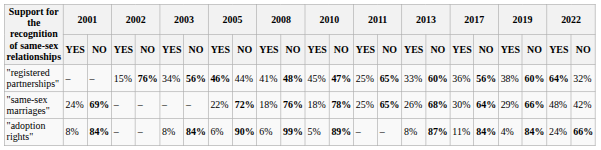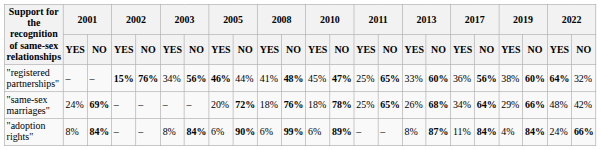 <table class="wikitable">
 <tr>
 <th rowspan=2>Support for the recognition of same-sex relationships</th>
 <th colspan=2>2001</th>
 <th colspan=2>2002</th>
 <th colspan=2>2003</th>
 <th colspan=2>2005</th>
 <th colspan=2>2008</th>
 <th colspan=2>2010</th>
 <th colspan=2>2011</th>
 <th colspan=2>2013</th>
 <th colspan=2>2017</th>
 <th colspan=2>2019</th>
 <th colspan=2>2022</th>
 </tr>
 <tr>
 <th><strong><span>YES</span></strong></th>
 <th><strong><span>NO</span></strong></th>
 <th><strong><span>YES</span></strong></th>
 <th><strong><span>NO</span></strong></th>
 <th><strong><span>YES</span></strong></th>
 <th><strong><span>NO</span></strong></th>
 <th><strong><span>YES</span></strong></th>
 <th><strong><span>NO</span></strong></th>
 <th><strong><span>YES</span></strong></th>
 <th><strong><span>NO</span></strong></th>
 <th><strong><span>YES</span></strong></th>
 <th><strong><span>NO</span></strong></th>
 <th><strong><span>YES</span></strong></th>
 <th><strong><span>NO</span></strong></th>
 <th><strong><span>YES</span></strong></th>
 <th><strong><span>NO</span></strong></th>
 <th><strong><span>YES</span></strong></th>
 <th><strong><span>NO</span></strong></th>
 <th><strong><span>YES</span></strong></th>
 <th><strong><span>NO</span></strong></th>
 <th><strong><span>YES</span></strong></th>
 <th><strong><span>NO</span></strong></th>
 </tr>
 <tr>
 <td>"registered partnerships"</td>
 <td>–</td>
 <td>–</td>
-<td>15%</td>
+<td><strong>15%</strong></td>
 <td><strong><span>76%</span></strong></td>
 <td>34%</td>
 <td><strong><span>56%</span></strong></td>
 <td><strong><span>46%</span></strong></td>
 <td>44%</td>
 <td>41%</td>
 <td><strong><span>48%</span></strong></td>
 <td>45%</td>
 <td><strong><span>47%</span></strong></td>
 <td>25%</td>
 <td><strong><span>65%</span></strong></td>
 <td>33%</td>
 <td><strong><span>60%</span></strong></td>
 <td>36%</td>
 <td><strong><span>56%</span></strong></td>
 <td>38%</td>
 <td><strong><span>60%</span></strong></td>
 <td><strong><span>64%</span></strong></td>
 <td>32%</td>
 </tr>
 <tr>
 <td>"same-sex marriages"</td>
 <td>24%</td>
 <td><strong><span>69%</span></strong></td>
 <td>–</td>
 <td>–</td>
 <td>–</td>
 <td>–</td>
-<td>22%</td>
+<td>20%</td>
 <td><strong><span>72%</span></strong></td>
 <td>18%</td>
 <td><strong><span>76%</span></strong></td>
 <td>18%</td>
 <td><strong><span>78%</span></strong></td>
 <td>25%</td>
 <td><strong><span>65%</span></strong></td>
 <td>26%</td>
 <td><strong><span>68%</span></strong></td>
-<td>30%</td>
+<td>34%</td>
 <td><strong><span>64%</span></strong></td>
 <td>29%</td>
 <td><strong><span>66%</span></strong></td>
 <td><span>48%</span></td>
 <td>42%</td>
 </tr>
 <tr>
 <td>"adoption rights"</td>
 <td>8%</td>
 <td><strong><span>84%</span></strong></td>
 <td>–</td>
 <td>–</td>
 <td>8%</td>
 <td><strong><span>84%</span></strong></td>
 <td>6%</td>
 <td><strong><span>90%</span></strong></td>
 <td>6%</td>
 <td><strong><span>99%</span></strong></td>
-<td>5%</td>
+<td>6%</td>
 <td><strong><span>89%</span></strong></td>
 <td>–</td>
 <td>–</td>
 <td>8%</td>
 <td><strong><span>87%</span></strong></td>
 <td>11%</td>
 <td><strong><span>84%</span></strong></td>
 <td>4%</td>
 <td><strong><span>84%</span></strong></td>
 <td>24%</td>
 <td><strong><span>66%</span></strong></td>
 </tr>
 </table>
